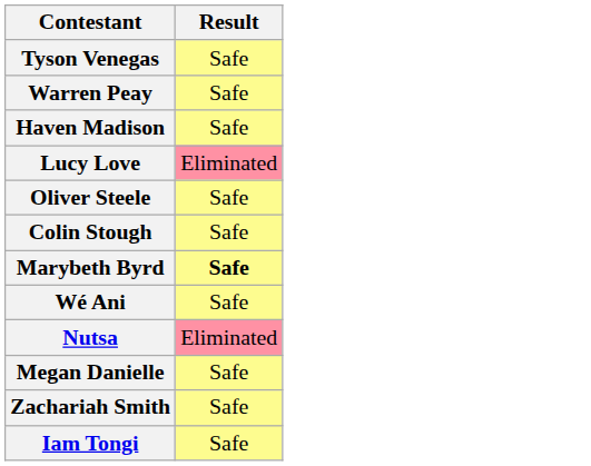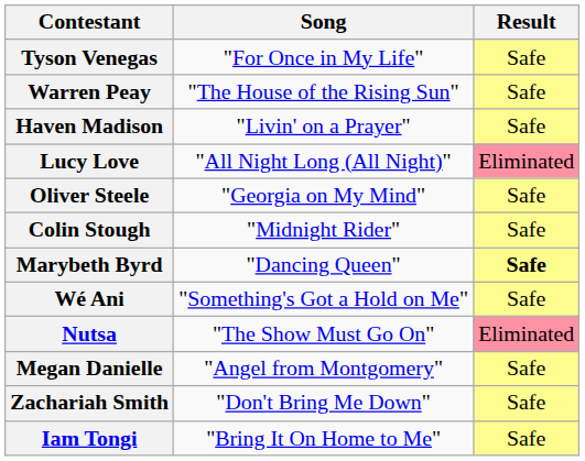 <table class="wikitable unsortable" style="text-align:center;">
 <tr>
 <th scope="col">Contestant</th>
+<th scope="col">Song</th>
 <th scope="col">Result</th>
 </tr>
 <tr>
 <th scope="row">Tyson Venegas</th>
+<td>"<a href='#'>For Once in My Life</a>"</td>
 <td style="background:#FDFC8F;">Safe</td>
 </tr>
 <tr>
 <th scope="row">Warren Peay</th>
+<td>"<a href='#'>The House of the Rising Sun</a>"</td>
 <td style="background:#FDFC8F;">Safe</td>
 </tr>
 <tr>
 <th scope="row">Haven Madison</th>
+<td>"<a href='#'>Livin' on a Prayer</a>"</td>
 <td style="background:#FDFC8F;">Safe</td>
 </tr>
 <tr>
 <th scope="row">Lucy Love</th>
+<td>"<a href='#'>All Night Long (All Night)</a>"</td>
 <td style="background:#FF91A4;">Eliminated</td>
 </tr>
 <tr>
 <th scope="row">Oliver Steele</th>
+<td>"<a href='#'>Georgia on My Mind</a>"</td>
 <td style="background:#FDFC8F;">Safe</td>
 </tr>
 <tr>
 <th scope="row">Colin Stough</th>
+<td>"<a href='#'>Midnight Rider</a>"</td>
 <td style="background:#FDFC8F;">Safe</td>
 </tr>
 <tr>
 <th scope="row">Marybeth Byrd</th>
+<td>"<a href='#'>Dancing Queen</a>"</td>
 <td style="background:#FDFC8F;"><strong>Safe</strong></td>
 </tr>
 <tr>
 <th scope="row">Wé Ani</th>
+<td>"<a href='#'>Something's Got a Hold on Me</a>"</td>
 <td style="background:#FDFC8F;">Safe</td>
 </tr>
 <tr>
 <th scope="row"><a href='#'>Nutsa</a></th>
+<td>"<a href='#'>The Show Must Go On</a>"</td>
 <td style="background:#FF91A4;">Eliminated</td>
 </tr>
 <tr>
 <th scope="row">Megan Danielle</th>
+<td>"<a href='#'>Angel from Montgomery</a>"</td>
 <td style="background:#FDFC8F;">Safe</td>
 </tr>
 <tr>
 <th scope="row">Zachariah Smith</th>
+<td>"<a href='#'>Don't Bring Me Down</a>"</td>
 <td style="background:#FDFC8F;">Safe</td>
 </tr>
 <tr>
 <th scope="row"><a href='#'>Iam Tongi</a></th>
+<td>"<a href='#'>Bring It On Home to Me</a>"</td>
 <td style="background:#FDFC8F;">Safe</td>
 </tr>
 </table>
